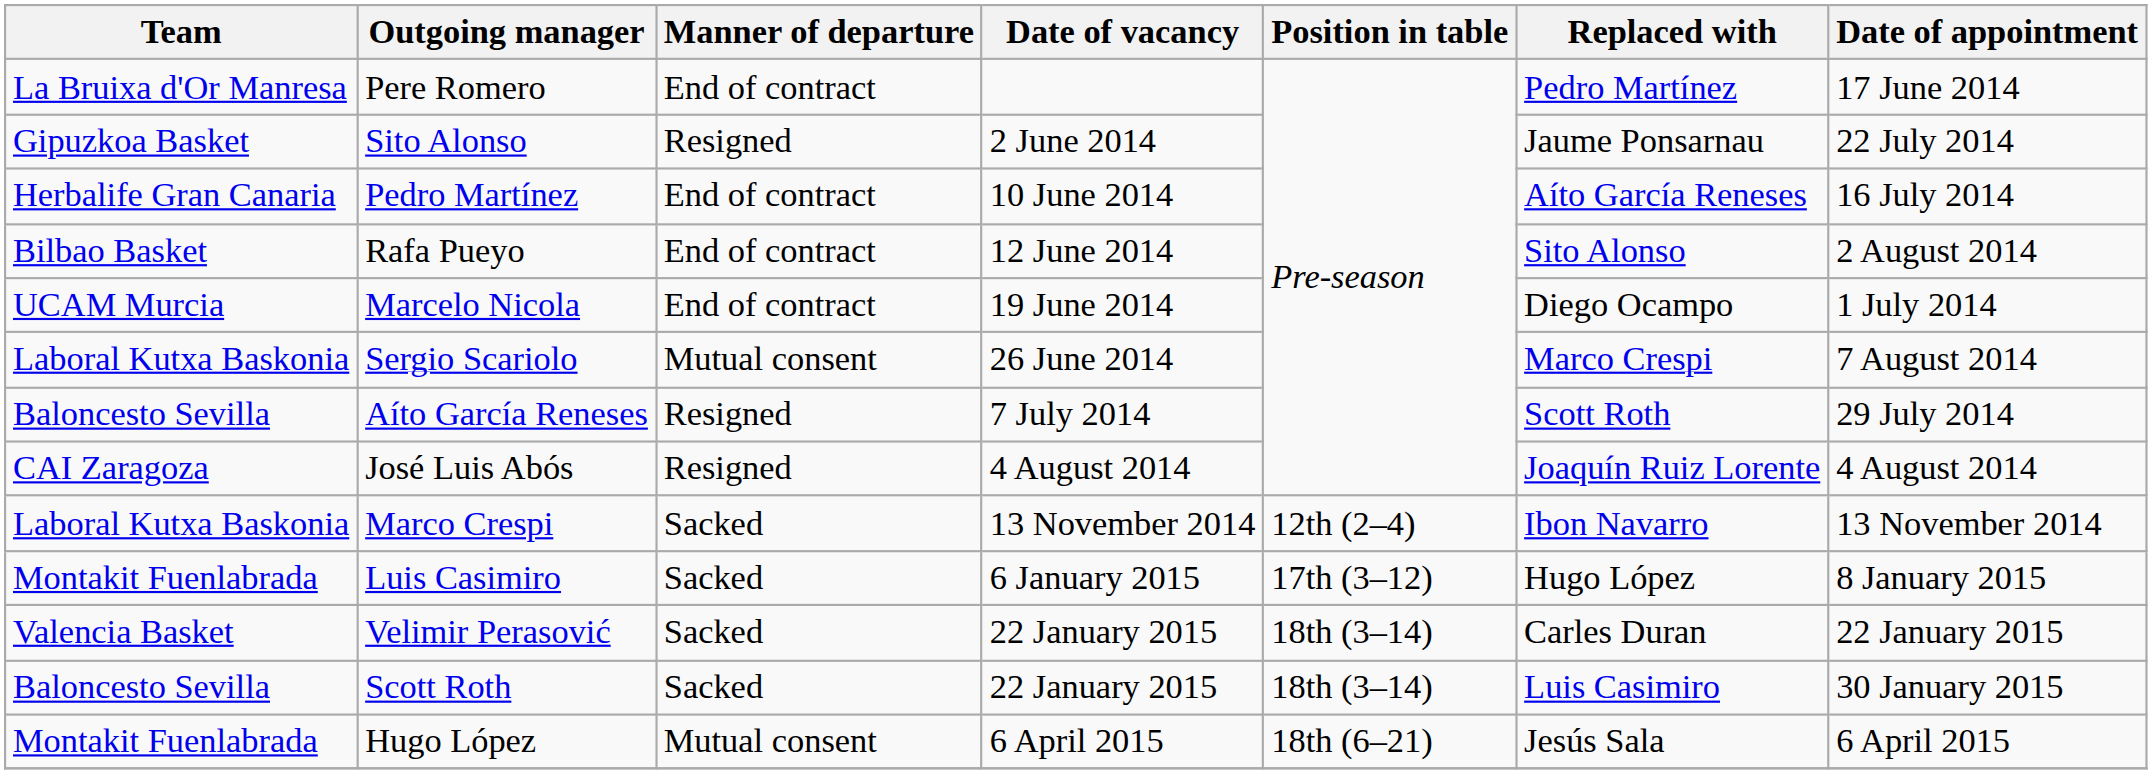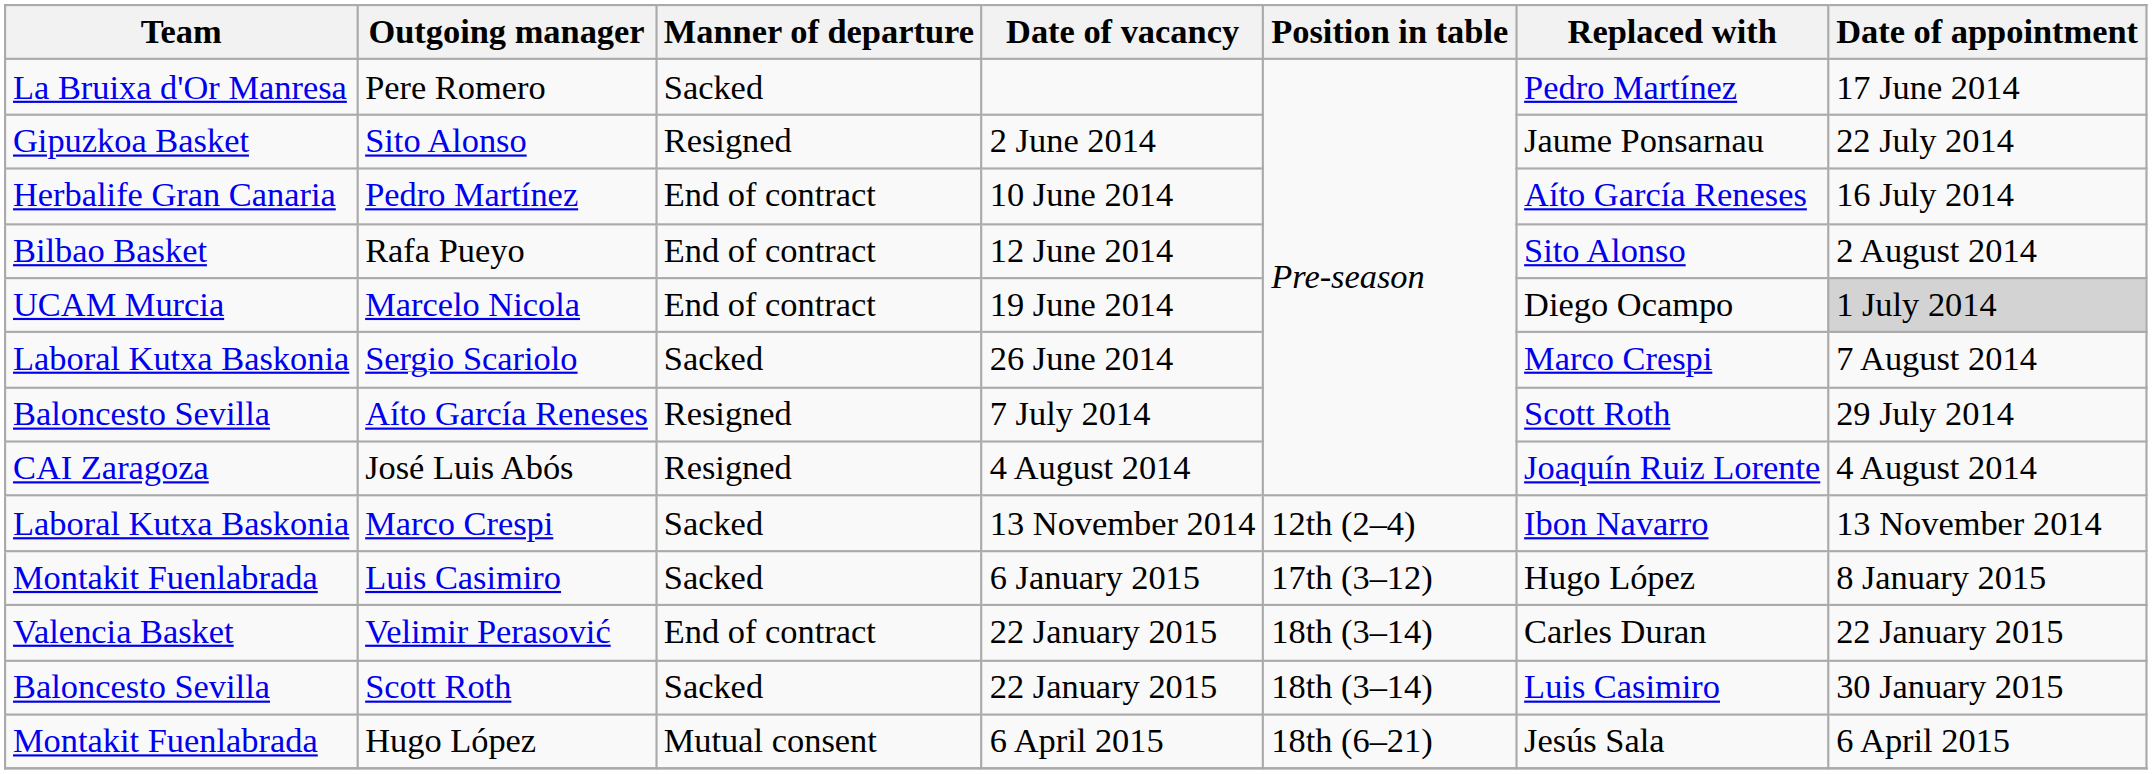 <table class="wikitable sortable">
 <tr>
 <th>Team</th>
 <th>Outgoing manager</th>
 <th>Manner of departure</th>
 <th>Date of vacancy</th>
 <th>Position in table</th>
 <th>Replaced with</th>
 <th>Date of appointment</th>
 </tr>
 <tr>
 <td><a href='#'>La Bruixa d'Or Manresa</a></td>
 <td> Pere Romero</td>
-<td>End of contract</td>
+<td>Sacked</td>
 <td></td>
 <td rowspan=8><em>Pre-season</em></td>
 <td> <a href='#'>Pedro Martínez</a></td>
 <td>17 June 2014</td>
 </tr>
 <tr>
 <td><a href='#'>Gipuzkoa Basket</a></td>
 <td> <a href='#'>Sito Alonso</a></td>
 <td>Resigned</td>
 <td>2 June 2014</td>
 <td> Jaume Ponsarnau</td>
 <td>22 July 2014</td>
 </tr>
 <tr>
 <td><a href='#'>Herbalife Gran Canaria</a></td>
 <td> <a href='#'>Pedro Martínez</a></td>
 <td>End of contract</td>
 <td>10 June 2014</td>
 <td> <a href='#'>Aíto García Reneses</a></td>
 <td>16 July 2014</td>
 </tr>
 <tr>
 <td><a href='#'>Bilbao Basket</a></td>
 <td> Rafa Pueyo</td>
 <td>End of contract</td>
 <td>12 June 2014</td>
 <td> <a href='#'>Sito Alonso</a></td>
 <td>2 August 2014</td>
 </tr>
 <tr>
 <td><a href='#'>UCAM Murcia</a></td>
 <td> <a href='#'>Marcelo Nicola</a></td>
 <td>End of contract</td>
 <td>19 June 2014</td>
 <td> Diego Ocampo</td>
-<td>1 July 2014</td>
+<td style="background: lightgrey;">1 July 2014</td>
 </tr>
 <tr>
 <td><a href='#'>Laboral Kutxa Baskonia</a></td>
 <td> <a href='#'>Sergio Scariolo</a></td>
-<td>Mutual consent</td>
+<td>Sacked</td>
 <td>26 June 2014</td>
 <td> <a href='#'>Marco Crespi</a></td>
 <td>7 August 2014</td>
 </tr>
 <tr>
 <td><a href='#'>Baloncesto Sevilla</a></td>
 <td> <a href='#'>Aíto García Reneses</a></td>
 <td>Resigned</td>
 <td>7 July 2014</td>
 <td> <a href='#'>Scott Roth</a></td>
 <td>29 July 2014</td>
 </tr>
 <tr>
 <td><a href='#'>CAI Zaragoza</a></td>
 <td> José Luis Abós</td>
 <td>Resigned</td>
 <td>4 August 2014</td>
 <td> <a href='#'>Joaquín Ruiz Lorente</a></td>
 <td>4 August 2014</td>
 </tr>
 <tr>
 <td><a href='#'>Laboral Kutxa Baskonia</a></td>
 <td> <a href='#'>Marco Crespi</a></td>
 <td>Sacked</td>
 <td>13 November 2014</td>
 <td>12th (2–4)</td>
 <td> <a href='#'>Ibon Navarro</a></td>
 <td>13 November 2014</td>
 </tr>
 <tr>
 <td><a href='#'>Montakit Fuenlabrada</a></td>
 <td> <a href='#'>Luis Casimiro</a></td>
 <td>Sacked</td>
 <td>6 January 2015</td>
 <td>17th (3–12)</td>
 <td> Hugo López</td>
 <td>8 January 2015</td>
 </tr>
 <tr>
 <td><a href='#'>Valencia Basket</a></td>
 <td> <a href='#'>Velimir Perasović</a></td>
-<td>Sacked</td>
+<td>End of contract</td>
 <td>22 January 2015</td>
 <td>18th (3–14)</td>
 <td> Carles Duran</td>
 <td>22 January 2015</td>
 </tr>
 <tr>
 <td><a href='#'>Baloncesto Sevilla</a></td>
 <td> <a href='#'>Scott Roth</a></td>
 <td>Sacked</td>
 <td>22 January 2015</td>
 <td>18th (3–14)</td>
 <td> <a href='#'>Luis Casimiro</a></td>
 <td>30 January 2015</td>
 </tr>
 <tr>
 <td><a href='#'>Montakit Fuenlabrada</a></td>
 <td> Hugo López</td>
 <td>Mutual consent</td>
 <td>6 April 2015</td>
 <td>18th (6–21)</td>
 <td> Jesús Sala</td>
 <td>6 April 2015</td>
 </tr>
 <tr>
 </tr>
 </table>
